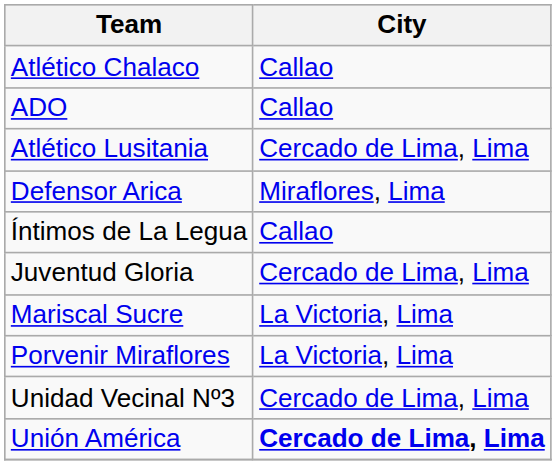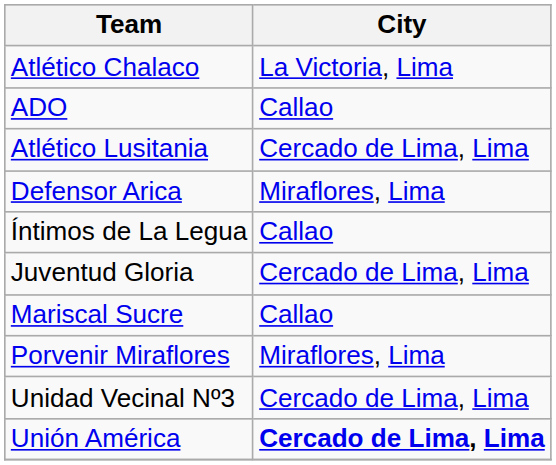 <table class="wikitable sortable">
 <tr>
 <th>Team</th>
 <th>City</th>
 </tr>
 <tr>
 <td><a href='#'>Atlético Chalaco</a></td>
-<td><a href='#'>Callao</a></td>
+<td><a href='#'>La Victoria</a>, <a href='#'>Lima</a></td>
 </tr>
 <tr>
 <td><a href='#'>ADO</a></td>
 <td><a href='#'>Callao</a></td>
 </tr>
 <tr>
 <td><a href='#'>Atlético Lusitania</a></td>
 <td><a href='#'>Cercado de Lima</a>, <a href='#'>Lima</a></td>
 </tr>
 <tr>
 <td><a href='#'>Defensor Arica</a></td>
 <td><a href='#'>Miraflores</a>, <a href='#'>Lima</a></td>
 </tr>
 <tr>
 <td>Íntimos de La Legua</td>
 <td><a href='#'>Callao</a></td>
 </tr>
 <tr>
 <td>Juventud Gloria</td>
 <td><a href='#'>Cercado de Lima</a>, <a href='#'>Lima</a></td>
 </tr>
 <tr>
 <td><a href='#'>Mariscal Sucre</a></td>
-<td><a href='#'>La Victoria</a>, <a href='#'>Lima</a></td>
+<td><a href='#'>Callao</a></td>
 </tr>
 <tr>
 <td><a href='#'>Porvenir Miraflores</a></td>
-<td><a href='#'>La Victoria</a>, <a href='#'>Lima</a></td>
+<td><a href='#'>Miraflores</a>, <a href='#'>Lima</a></td>
 </tr>
 <tr>
 <td>Unidad Vecinal Nº3</td>
 <td><a href='#'>Cercado de Lima</a>, <a href='#'>Lima</a></td>
 </tr>
 <tr>
 <td><a href='#'>Unión América</a></td>
 <td><strong><a href='#'>Cercado de Lima</a>, <a href='#'>Lima</a></strong></td>
 </tr>
 <tr>
 </tr>
 </table>
